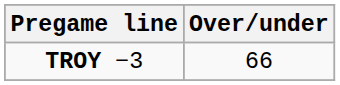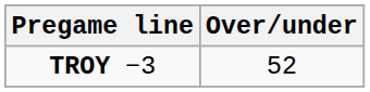 <table class="wikitable">
 <tr align="center">
 <th style=>Pregame line</th>
 <th style=>Over/under</th>
 </tr>
 <tr align="center">
 <td><strong>TROY</strong> −3</td>
-<td>66</td>
+<td>52</td>
 </tr>
 </table>
